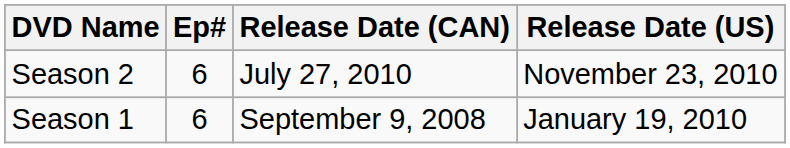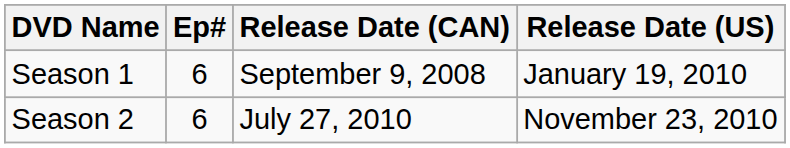 <table class="wikitable">
 <tr>
 <th>DVD Name</th>
 <th>Ep#</th>
 <th>Release Date (CAN)</th>
 <th>Release Date (US)</th>
 </tr>
 <tr>
+<td>Season 1</td>
+<td style="text-align:center;">6</td>
+<td>September 9, 2008</td>
+<td>January 19, 2010</td>
+</tr>
+<tr>
 <td>Season 2</td>
 <td style="text-align:center;">6</td>
 <td>July 27, 2010</td>
 <td>November 23, 2010</td>
 </tr>
-<tr>
-<td>Season 1</td>
-<td style="text-align:center;">6</td>
-<td>September 9, 2008</td>
-<td>January 19, 2010</td>
-</tr>
 </table>
